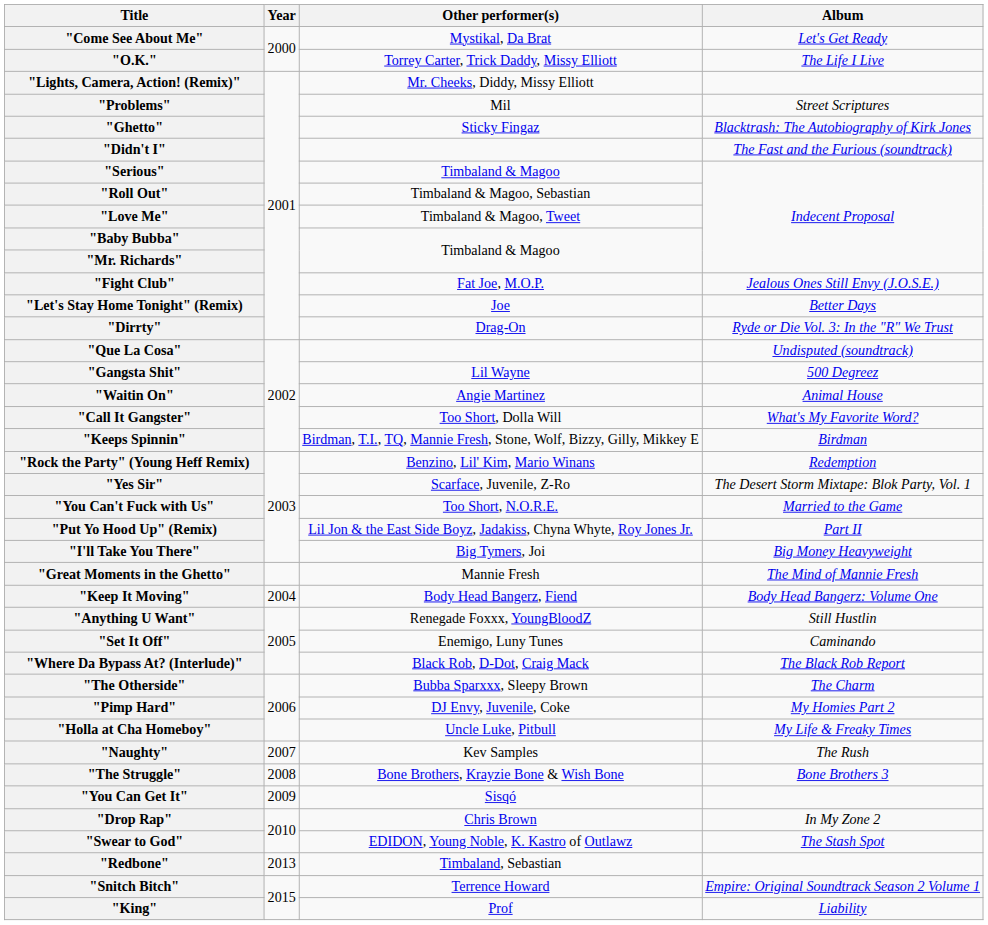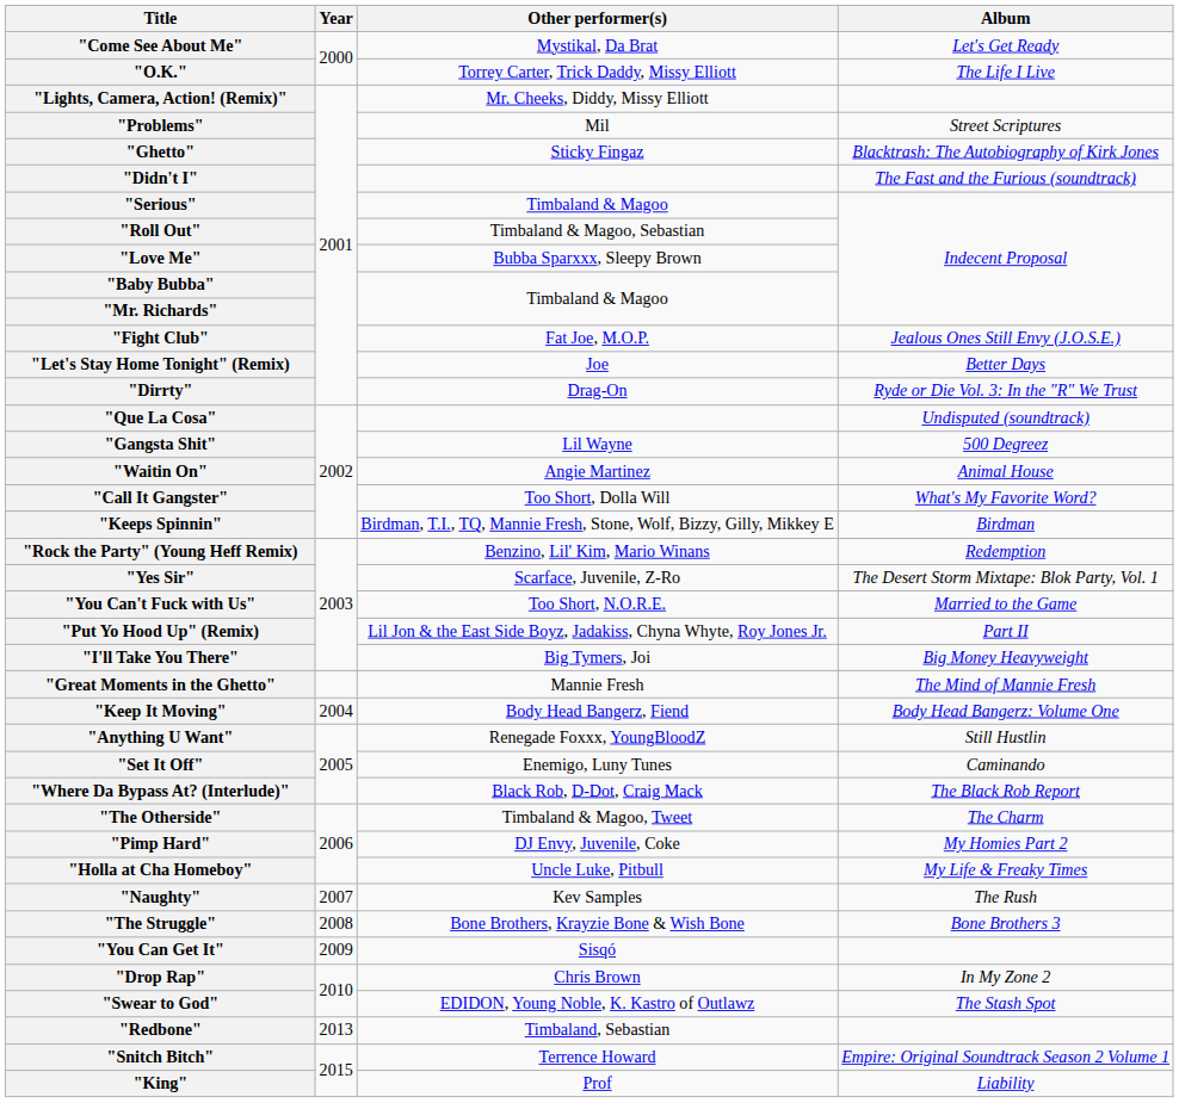 <table class="wikitable plainrowheaders" style="text-align:center;">
 <tr>
 <th style="width:18em;">Title</th>
 <th>Year</th>
 <th>Other performer(s)</th>
 <th>Album</th>
 </tr>
 <tr>
 <th scope="row">"Come See About Me"</th>
 <td rowspan="2">2000</td>
 <td><a href='#'>Mystikal</a>, <a href='#'>Da Brat</a></td>
 <td><em><a href='#'>Let's Get Ready</a></em></td>
 </tr>
 <tr>
 <th scope="row">"O.K."</th>
 <td><a href='#'>Torrey Carter</a>, <a href='#'>Trick Daddy</a>, <a href='#'>Missy Elliott</a></td>
 <td><em><a href='#'>The Life I Live</a></em></td>
 </tr>
 <tr>
 <th>"Lights, Camera, Action! (Remix)"</th>
 <td rowspan="12">2001</td>
 <td><a href='#'>Mr. Cheeks</a>, Diddy, Missy Elliott</td>
 <td></td>
 </tr>
 <tr>
 <th scope="row">"Problems"</th>
 <td>Mil</td>
 <td><em>Street Scriptures</em></td>
 </tr>
 <tr>
 <th scope="row">"Ghetto"</th>
 <td><a href='#'>Sticky Fingaz</a></td>
 <td><em><a href='#'>Blacktrash: The Autobiography of Kirk Jones</a></em></td>
 </tr>
 <tr>
 <th>"Didn't I"</th>
 <td></td>
 <td><a href='#'><em>The Fast and the Furious (soundtrack)</em></a></td>
 </tr>
 <tr>
 <th scope="row">"Serious"</th>
 <td><a href='#'>Timbaland & Magoo</a></td>
 <td rowspan="5"><em><a href='#'>Indecent Proposal</a></em></td>
 </tr>
 <tr>
 <th scope="row">"Roll Out"</th>
 <td>Timbaland & Magoo, Sebastian</td>
 </tr>
 <tr>
 <th scope="row">"Love Me"</th>
-<td>Timbaland & Magoo, <a href='#'>Tweet</a></td>
+<td><a href='#'>Bubba Sparxxx</a>, Sleepy Brown</td>
 </tr>
 <tr>
 <th scope="row">"Baby Bubba"</th>
 <td rowspan="2">Timbaland & Magoo</td>
 </tr>
 <tr>
 <th scope="row">"Mr. Richards"</th>
 </tr>
 <tr>
 <th scope="row">"Fight Club"</th>
 <td><a href='#'>Fat Joe</a>, <a href='#'>M.O.P.</a></td>
 <td><em><a href='#'>Jealous Ones Still Envy (J.O.S.E.)</a></em></td>
 </tr>
 <tr>
 <th scope="row">"Let's Stay Home Tonight" (Remix)</th>
 <td><a href='#'>Joe</a></td>
 <td><em><a href='#'>Better Days</a></em></td>
 </tr>
 <tr>
 <th scope="row">"Dirrty"</th>
 <td><a href='#'>Drag-On</a></td>
 <td><em><a href='#'>Ryde or Die Vol. 3: In the "R" We Trust</a></em></td>
 </tr>
 <tr>
 <th>"Que La Cosa"</th>
 <td rowspan="5">2002</td>
 <td></td>
 <td><a href='#'><em>Undisputed (soundtrack)</em></a></td>
 </tr>
 <tr>
 <th scope="row">"Gangsta Shit"</th>
 <td><a href='#'>Lil Wayne</a></td>
 <td><em><a href='#'>500 Degreez</a></em></td>
 </tr>
 <tr>
 <th scope="row">"Waitin On"</th>
 <td><a href='#'>Angie Martinez</a></td>
 <td><em><a href='#'>Animal House</a></em></td>
 </tr>
 <tr>
 <th scope="row">"Call It Gangster"</th>
 <td><a href='#'>Too Short</a>, Dolla Will</td>
 <td><em><a href='#'>What's My Favorite Word?</a></em></td>
 </tr>
 <tr>
 <th scope="row">"Keeps Spinnin"</th>
 <td><a href='#'>Birdman</a>, <a href='#'>T.I.</a>, <a href='#'>TQ</a>, <a href='#'>Mannie Fresh</a>, Stone, Wolf, Bizzy, Gilly, Mikkey E</td>
 <td><em><a href='#'>Birdman</a></em></td>
 </tr>
 <tr>
 <th scope="row">"Rock the Party" (Young Heff Remix)</th>
 <td rowspan="5">2003</td>
 <td><a href='#'>Benzino</a>, <a href='#'>Lil' Kim</a>, <a href='#'>Mario Winans</a></td>
 <td><em><a href='#'>Redemption</a></em></td>
 </tr>
 <tr>
 <th scope="row">"Yes Sir"</th>
 <td><a href='#'>Scarface</a>, Juvenile, Z-Ro</td>
 <td><em>The Desert Storm Mixtape: Blok Party, Vol. 1</em></td>
 </tr>
 <tr>
 <th scope="row">"You Can't Fuck with Us"</th>
 <td><a href='#'>Too Short</a>, <a href='#'>N.O.R.E.</a></td>
 <td><em><a href='#'>Married to the Game</a></em></td>
 </tr>
 <tr>
 <th scope="row">"Put Yo Hood Up" (Remix)</th>
 <td><a href='#'>Lil Jon & the East Side Boyz</a>, <a href='#'>Jadakiss</a>, Chyna Whyte, <a href='#'>Roy Jones Jr.</a></td>
 <td><em><a href='#'>Part II</a></em></td>
 </tr>
 <tr>
 <th scope="row">"I'll Take You There"</th>
 <td><a href='#'>Big Tymers</a>, Joi</td>
 <td><em><a href='#'>Big Money Heavyweight</a></em></td>
 </tr>
 <tr>
 <th>"Great Moments in the Ghetto"</th>
 <td></td>
 <td>Mannie Fresh</td>
 <td><a href='#'><em>The Mind of Mannie Fresh</em></a></td>
 </tr>
 <tr>
 <th scope="row">"Keep It Moving"</th>
 <td rowspan="1">2004</td>
 <td><a href='#'>Body Head Bangerz</a>, <a href='#'>Fiend</a></td>
 <td><em><a href='#'>Body Head Bangerz: Volume One</a></em></td>
 </tr>
 <tr>
 <th scope="row">"Anything U Want"</th>
 <td rowspan="3">2005</td>
 <td>Renegade Foxxx, <a href='#'>YoungBloodZ</a></td>
 <td><em>Still Hustlin</em></td>
 </tr>
 <tr>
 <th scope="row">"Set It Off"</th>
 <td>Enemigo, Luny Tunes</td>
 <td><em>Caminando</em></td>
 </tr>
 <tr>
 <th scope="row">"Where Da Bypass At? (Interlude)"</th>
 <td><a href='#'>Black Rob</a>, <a href='#'>D-Dot</a>, <a href='#'>Craig Mack</a></td>
 <td><em><a href='#'>The Black Rob Report</a></em></td>
 </tr>
 <tr>
 <th>"The Otherside"</th>
 <td rowspan="3">2006</td>
-<td><a href='#'>Bubba Sparxxx</a>, Sleepy Brown</td>
+<td>Timbaland & Magoo, <a href='#'>Tweet</a></td>
 <td><a href='#'><em>The Charm</em></a></td>
 </tr>
 <tr>
 <th>"Pimp Hard"</th>
 <td><a href='#'>DJ Envy</a>, <a href='#'>Juvenile</a>, Coke</td>
 <td><a href='#'><em>My Homies Part 2</em></a></td>
 </tr>
 <tr>
 <th scope="row">"Holla at Cha Homeboy"</th>
 <td><a href='#'>Uncle Luke</a>, <a href='#'>Pitbull</a></td>
 <td><em><a href='#'>My Life & Freaky Times</a></em></td>
 </tr>
 <tr>
 <th scope="row">"Naughty"</th>
 <td>2007</td>
 <td>Kev Samples</td>
 <td><em>The Rush</em></td>
 </tr>
 <tr>
 <th scope="row">"The Struggle"</th>
 <td>2008</td>
 <td><a href='#'>Bone Brothers</a>, <a href='#'>Krayzie Bone</a> & <a href='#'>Wish Bone</a></td>
 <td><em><a href='#'>Bone Brothers 3</a></em></td>
 </tr>
 <tr>
 <th scope="row">"You Can Get It"</th>
 <td>2009</td>
 <td><a href='#'>Sisqó</a></td>
 <td></td>
 </tr>
 <tr>
 <th scope="row">"Drop Rap"</th>
 <td rowspan="2">2010</td>
 <td><a href='#'>Chris Brown</a></td>
 <td><em>In My Zone 2</em></td>
 </tr>
 <tr>
 <th scope="row">"Swear to God"</th>
 <td><a href='#'>EDIDON</a>, <a href='#'>Young Noble</a>, <a href='#'>K. Kastro</a> of <a href='#'>Outlawz</a></td>
 <td><em><a href='#'>The Stash Spot</a></em></td>
 </tr>
 <tr>
 <th scope="row">"Redbone"</th>
 <td rowspan="1">2013</td>
 <td><a href='#'>Timbaland</a>, Sebastian</td>
 <td></td>
 </tr>
 <tr>
 <th scope="row">"Snitch Bitch"</th>
 <td rowspan="2">2015</td>
 <td><a href='#'>Terrence Howard</a></td>
 <td><em><a href='#'>Empire: Original Soundtrack Season 2 Volume 1</a></em></td>
 </tr>
 <tr>
 <th scope="row">"King"</th>
 <td><a href='#'>Prof</a></td>
 <td><em><a href='#'>Liability</a></em></td>
 </tr>
 </table>
